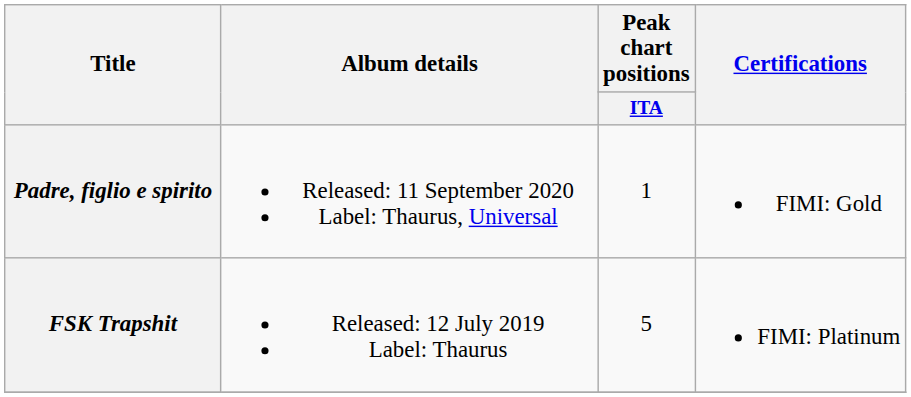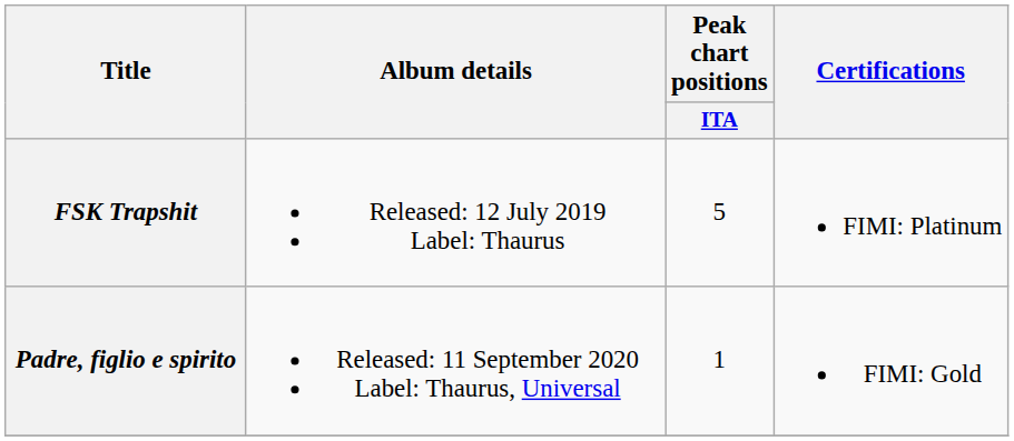 <table class="wikitable plainrowheaders" style="text-align:center;">
 <tr>
 <th rowspan="2" scope="col" style="width:9em;">Title</th>
 <th rowspan="2" scope="col" style="width:16em;">Album details</th>
 <th colspan="1" scope="col">Peak chart positions</th>
 <th rowspan="2" scope="col"><a href='#'>Certifications</a></th>
 </tr>
 <tr>
 <th scope="col" style="width:3em;font-size:85%;"><a href='#'>ITA</a><br></th>
 </tr>
 <tr>
+<th scope="row"><em>FSK Trapshit</em></th>
+<td><br><ul><li>Released: 12 July 2019</li><li>Label: Thaurus</li></ul></td>
+<td>5</td>
+<td><br><ul><li>FIMI: Platinum</li></ul></td>
+</tr>
+<tr>
 <th scope="row"><em>Padre, figlio e spirito</em></th>
 <td><br><ul><li>Released: 11 September 2020</li><li>Label: Thaurus, <a href='#'>Universal</a></li></ul></td>
 <td>1</td>
 <td><br><ul><li>FIMI: Gold</li></ul></td>
 </tr>
 <tr>
-<th scope="row"><em>FSK Trapshit</em></th>
-<td><br><ul><li>Released: 12 July 2019</li><li>Label: Thaurus</li></ul></td>
-<td>5</td>
-<td><br><ul><li>FIMI: Platinum</li></ul></td>
-</tr>
-<tr>
 </tr>
 </table>
